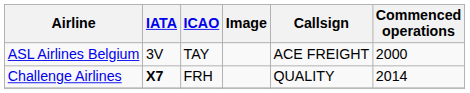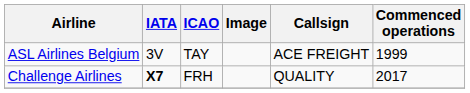 <table class="wikitable sortable">
 <tr valign="middle">
 <th>Airline</th>
 <th><a href='#'>IATA</a></th>
 <th><a href='#'>ICAO</a></th>
 <th>Image</th>
 <th>Callsign</th>
 <th>Commenced<br>operations</th>
 </tr>
 <tr>
 <td><a href='#'>ASL Airlines Belgium</a></td>
 <td>3V</td>
 <td>TAY</td>
 <td></td>
 <td>ACE FREIGHT</td>
-<td>2000</td>
+<td>1999</td>
 </tr>
 <tr>
 <td><a href='#'>Challenge Airlines</a></td>
 <td><strong>X7</strong></td>
 <td>FRH</td>
 <td></td>
 <td>QUALITY</td>
-<td>2014</td>
+<td>2017</td>
 </tr>
 <tr>
 </tr>
 </table>
